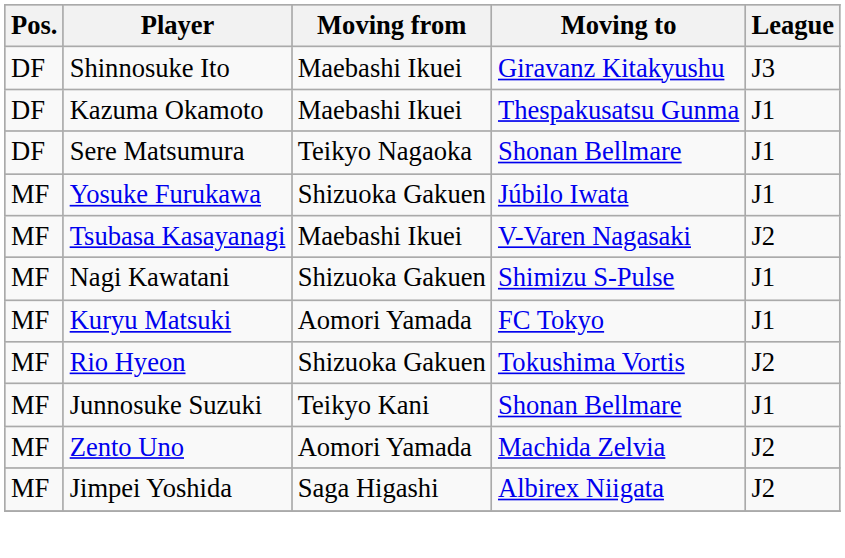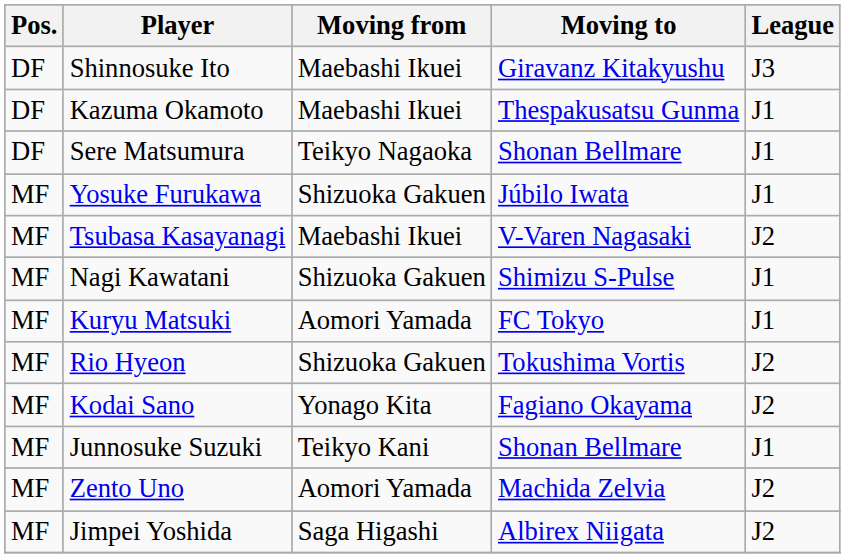 <table class="wikitable sortable" style="text-align:left">
 <tr>
 <th>Pos.</th>
 <th>Player</th>
 <th>Moving from</th>
 <th>Moving to</th>
 <th>League</th>
 </tr>
 <tr>
 <td>DF</td>
 <td>Shinnosuke Ito</td>
 <td>Maebashi Ikuei</td>
 <td><a href='#'>Giravanz Kitakyushu</a></td>
 <td>J3</td>
 </tr>
 <tr>
 <td>DF</td>
 <td>Kazuma Okamoto</td>
 <td>Maebashi Ikuei</td>
 <td><a href='#'>Thespakusatsu Gunma</a></td>
 <td>J1</td>
 </tr>
 <tr>
 <td>DF</td>
 <td>Sere Matsumura</td>
 <td>Teikyo Nagaoka</td>
 <td><a href='#'>Shonan Bellmare</a></td>
 <td>J1</td>
 </tr>
 <tr>
 <td>MF</td>
 <td><a href='#'>Yosuke Furukawa</a></td>
 <td>Shizuoka Gakuen</td>
 <td><a href='#'>Júbilo Iwata</a></td>
 <td>J1</td>
 </tr>
 <tr>
 <td>MF</td>
 <td><a href='#'>Tsubasa Kasayanagi</a></td>
 <td>Maebashi Ikuei</td>
 <td><a href='#'>V-Varen Nagasaki</a></td>
 <td>J2</td>
 </tr>
 <tr>
 <td>MF</td>
 <td>Nagi Kawatani</td>
 <td>Shizuoka Gakuen</td>
 <td><a href='#'>Shimizu S-Pulse</a></td>
 <td>J1</td>
 </tr>
 <tr>
 <td>MF</td>
 <td><a href='#'>Kuryu Matsuki</a></td>
 <td>Aomori Yamada</td>
 <td><a href='#'>FC Tokyo</a></td>
 <td>J1</td>
 </tr>
 <tr>
 <td>MF</td>
 <td><a href='#'>Rio Hyeon</a></td>
 <td>Shizuoka Gakuen</td>
 <td><a href='#'>Tokushima Vortis</a></td>
 <td>J2</td>
 </tr>
 <tr>
 <td>MF</td>
+<td><a href='#'>Kodai Sano</a></td>
+<td>Yonago Kita</td>
+<td><a href='#'>Fagiano Okayama</a></td>
+<td>J2</td>
+</tr>
+<tr>
+<td>MF</td>
 <td>Junnosuke Suzuki</td>
 <td>Teikyo Kani</td>
 <td><a href='#'>Shonan Bellmare</a></td>
 <td>J1</td>
 </tr>
 <tr>
 <td>MF</td>
 <td><a href='#'>Zento Uno</a></td>
 <td>Aomori Yamada</td>
 <td><a href='#'>Machida Zelvia</a></td>
 <td>J2</td>
 </tr>
 <tr>
 <td>MF</td>
 <td>Jimpei Yoshida</td>
 <td>Saga Higashi</td>
 <td><a href='#'>Albirex Niigata</a></td>
 <td>J2</td>
 </tr>
 <tr>
 </tr>
 </table>
